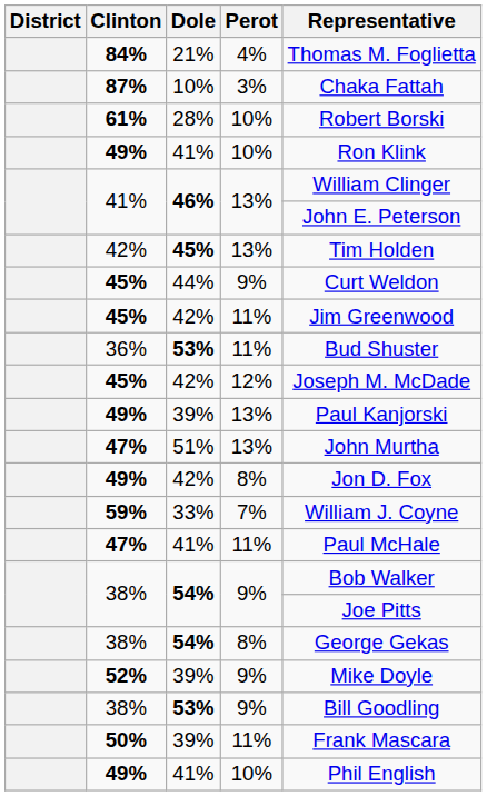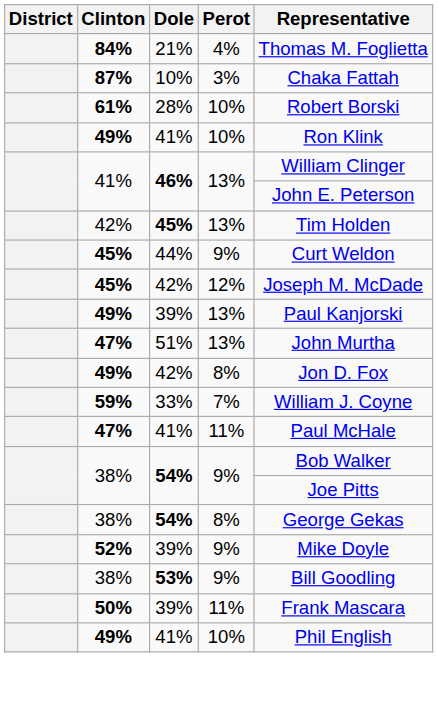 <table class="wikitable sortable">
 <tr>
 <th>District</th>
 <th>Clinton</th>
 <th>Dole</th>
 <th>Perot</th>
 <th>Representative</th>
 </tr>
 <tr align=center>
 <th></th>
 <td><strong>84%</strong></td>
 <td>21%</td>
 <td>4%</td>
 <td><a href='#'>Thomas M. Foglietta</a></td>
 </tr>
 <tr align=center>
 <th></th>
 <td><strong>87%</strong></td>
 <td>10%</td>
 <td>3%</td>
 <td><a href='#'>Chaka Fattah</a></td>
 </tr>
 <tr align=center>
 <th></th>
 <td><strong>61%</strong></td>
 <td>28%</td>
 <td>10%</td>
 <td><a href='#'>Robert Borski</a></td>
 </tr>
 <tr align=center>
 <th></th>
 <td><strong>49%</strong></td>
 <td>41%</td>
 <td>10%</td>
 <td><a href='#'>Ron Klink</a></td>
 </tr>
 <tr align=center>
 <th rowspan=2 ></th>
 <td rowspan=2>41%</td>
 <td rowspan=2><strong>46%</strong></td>
 <td rowspan=2>13%</td>
 <td><a href='#'>William Clinger</a></td>
 </tr>
 <tr align=center>
 <td><a href='#'>John E. Peterson</a></td>
 </tr>
 <tr align=center>
 <th></th>
 <td>42%</td>
 <td><strong>45%</strong></td>
 <td>13%</td>
 <td><a href='#'>Tim Holden</a></td>
 </tr>
 <tr align=center>
 <th></th>
 <td><strong>45%</strong></td>
 <td>44%</td>
 <td>9%</td>
 <td><a href='#'>Curt Weldon</a></td>
-</tr>
-<tr align=center>
-<th></th>
-<td><strong>45%</strong></td>
-<td>42%</td>
-<td>11%</td>
-<td><a href='#'>Jim Greenwood</a></td>
-</tr>
-<tr align=center>
-<th></th>
-<td>36%</td>
-<td><strong>53%</strong></td>
-<td>11%</td>
-<td><a href='#'>Bud Shuster</a></td>
 </tr>
 <tr align=center>
 <th></th>
 <td><strong>45%</strong></td>
 <td>42%</td>
 <td>12%</td>
 <td><a href='#'>Joseph M. McDade</a></td>
 </tr>
 <tr align=center>
 <th></th>
 <td><strong>49%</strong></td>
 <td>39%</td>
 <td>13%</td>
 <td><a href='#'>Paul Kanjorski</a></td>
 </tr>
 <tr align=center>
 <th></th>
 <td><strong>47%</strong></td>
 <td>51%</td>
 <td>13%</td>
 <td><a href='#'>John Murtha</a></td>
 </tr>
 <tr align=center>
 <th></th>
 <td><strong>49%</strong></td>
 <td>42%</td>
 <td>8%</td>
 <td><a href='#'>Jon D. Fox</a></td>
 </tr>
 <tr align=center>
 <th></th>
 <td><strong>59%</strong></td>
 <td>33%</td>
 <td>7%</td>
 <td><a href='#'>William J. Coyne</a></td>
 </tr>
 <tr align=center>
 <th></th>
 <td><strong>47%</strong></td>
 <td>41%</td>
 <td>11%</td>
 <td><a href='#'>Paul McHale</a></td>
 </tr>
 <tr align=center>
 <th rowspan=2 ></th>
 <td rowspan=2>38%</td>
 <td rowspan=2><strong>54%</strong></td>
 <td rowspan=2>9%</td>
 <td><a href='#'>Bob Walker</a></td>
 </tr>
 <tr align=center>
 <td><a href='#'>Joe Pitts</a></td>
 </tr>
 <tr align=center>
 <th></th>
 <td>38%</td>
 <td><strong>54%</strong></td>
 <td>8%</td>
 <td><a href='#'>George Gekas</a></td>
 </tr>
 <tr align=center>
 <th></th>
 <td><strong>52%</strong></td>
 <td>39%</td>
 <td>9%</td>
 <td><a href='#'>Mike Doyle</a></td>
 </tr>
 <tr align=center>
 <th></th>
 <td>38%</td>
 <td><strong>53%</strong></td>
 <td>9%</td>
 <td><a href='#'>Bill Goodling</a></td>
 </tr>
 <tr align=center>
 <th></th>
 <td><strong>50%</strong></td>
 <td>39%</td>
 <td>11%</td>
 <td><a href='#'>Frank Mascara</a></td>
 </tr>
 <tr align=center>
 <th></th>
 <td><strong>49%</strong></td>
 <td>41%</td>
 <td>10%</td>
 <td><a href='#'>Phil English</a></td>
 </tr>
 </table>
